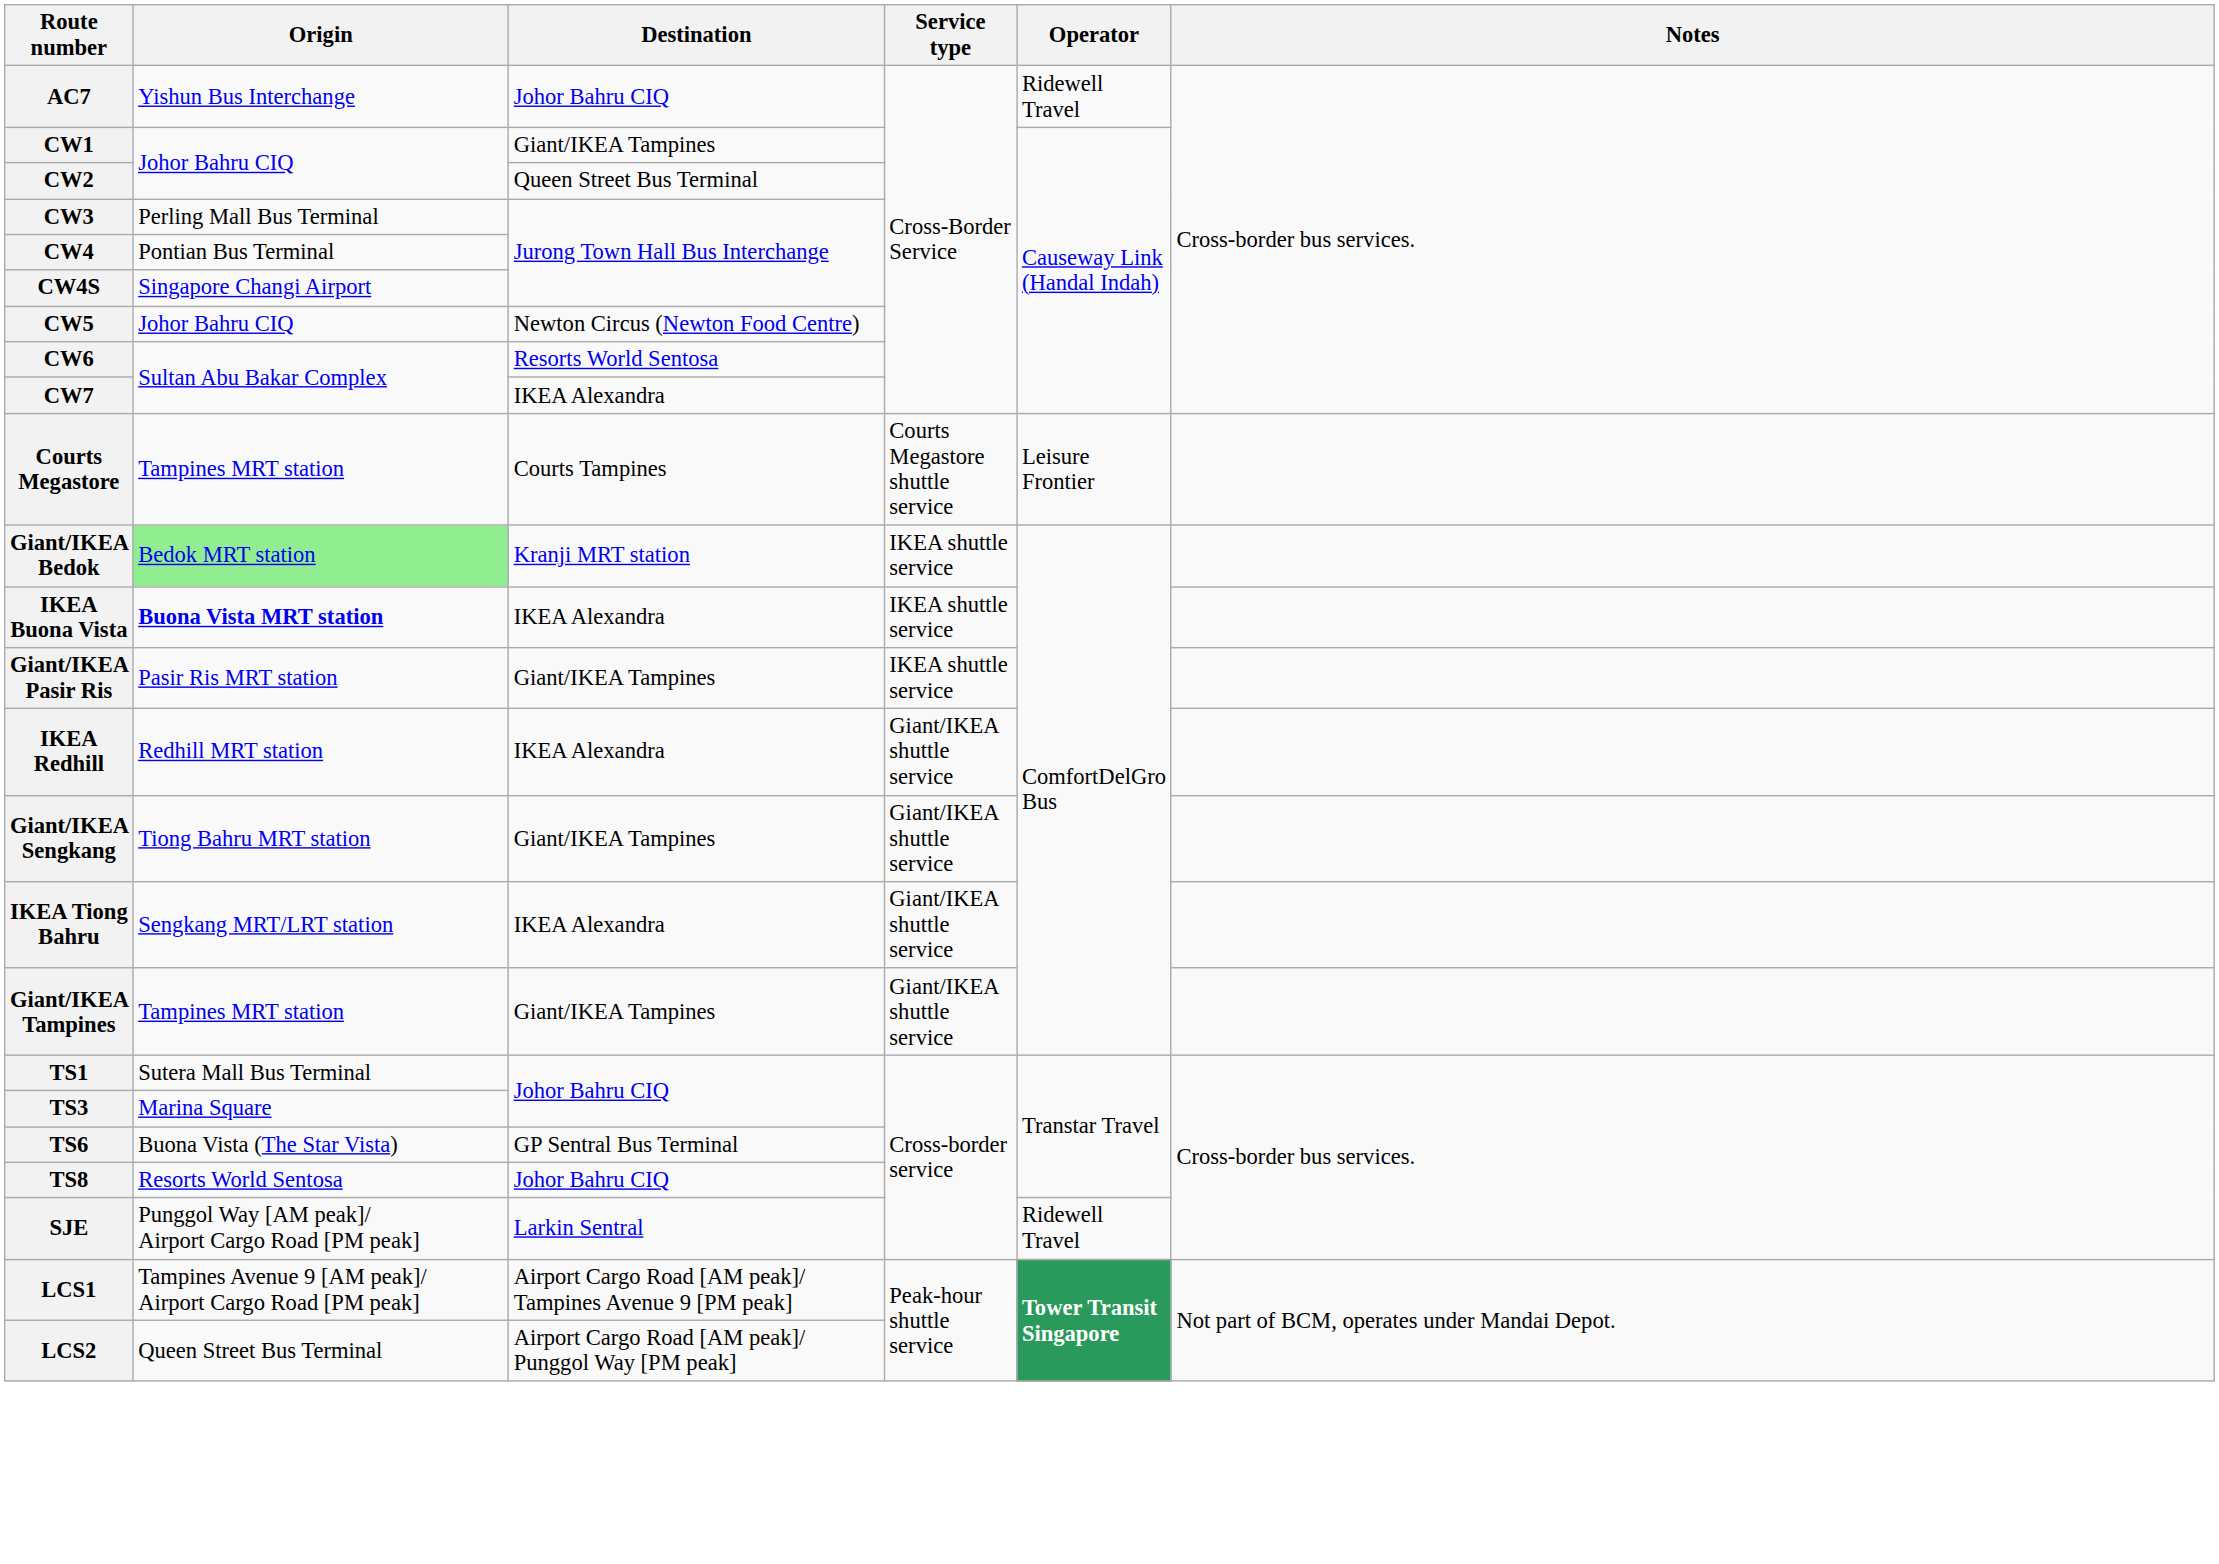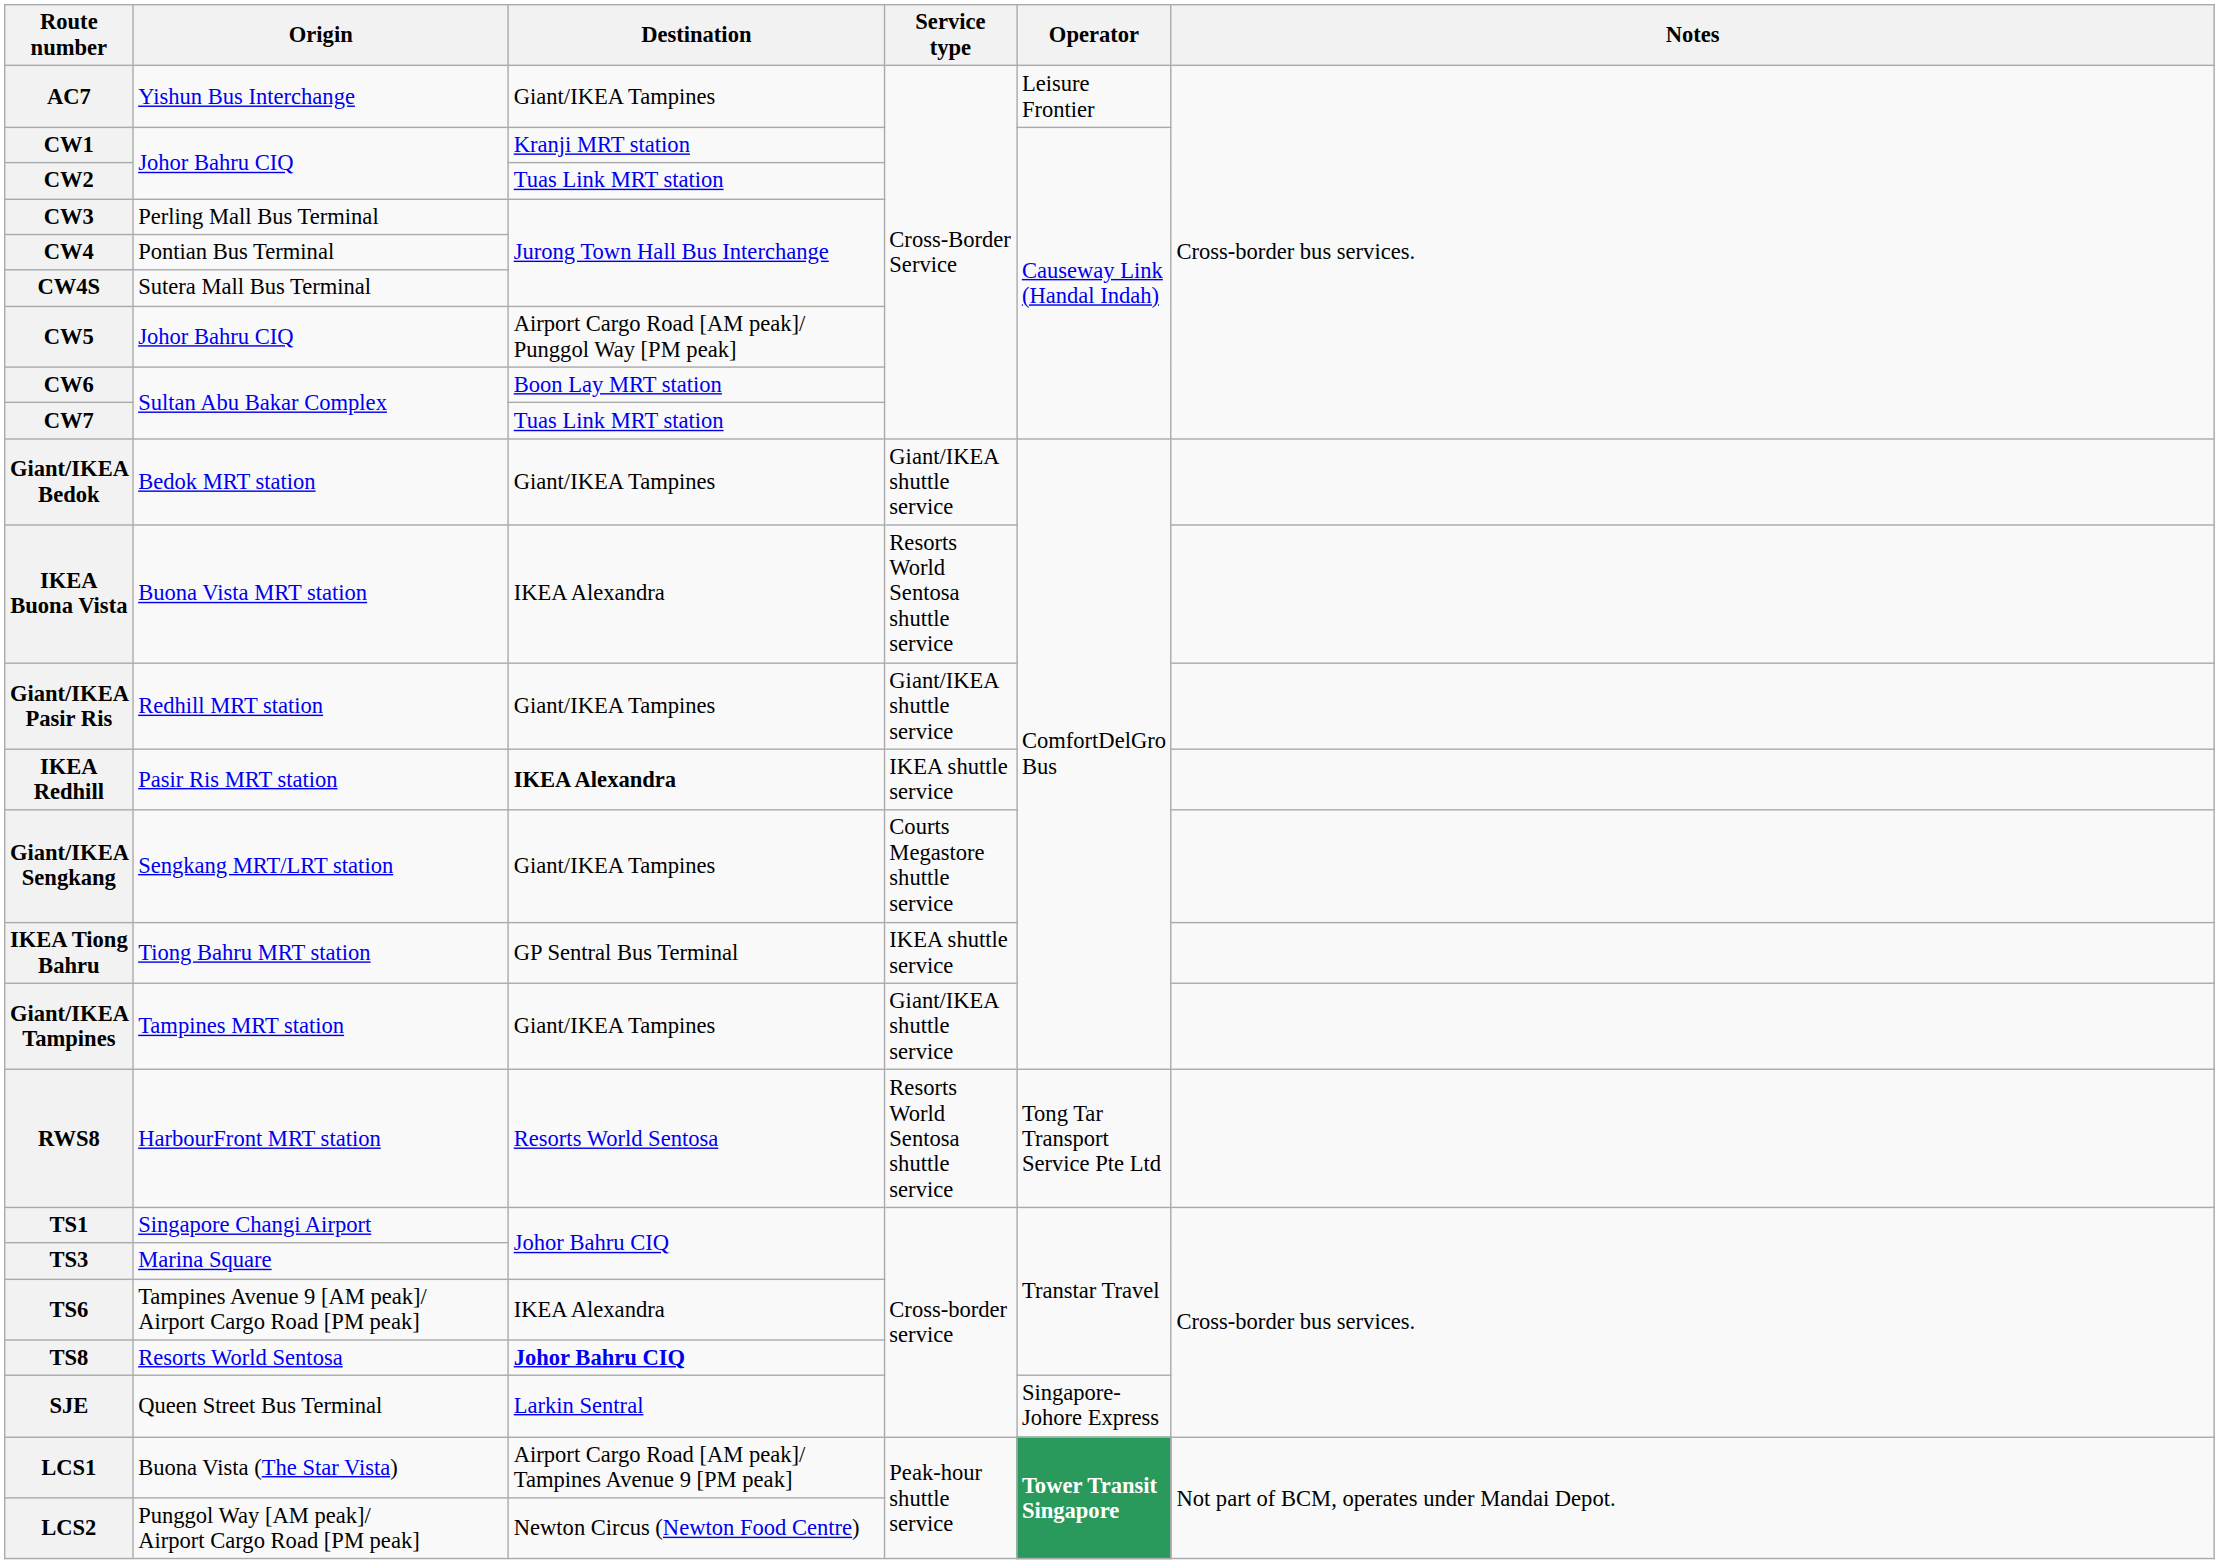 <table class="wikitable">
 <tr>
 <th style="width:4%;">Route<br>number</th>
 <th style="width:17%;">Origin</th>
 <th style="width:17%;">Destination</th>
 <th style="width:6%;">Service<br>type</th>
 <th style="width:5%;">Operator</th>
 <th>Notes</th>
 </tr>
 <tr>
 <th>AC7</th>
 <td><a href='#'>Yishun Bus Interchange</a></td>
-<td><a href='#'>Johor Bahru CIQ</a></td>
+<td>Giant/IKEA Tampines</td>
 <td rowspan="9">Cross-Border Service</td>
-<td>Ridewell Travel</td>
+<td>Leisure Frontier</td>
 <td rowspan="9">Cross-border bus services.</td>
 </tr>
 <tr>
 <th>CW1</th>
 <td rowspan="2"><a href='#'>Johor Bahru CIQ</a></td>
-<td>Giant/IKEA Tampines</td>
+<td><a href='#'>Kranji MRT station</a></td>
 <td rowspan="8"><a href='#'>Causeway Link (Handal Indah)</a></td>
 </tr>
 <tr>
 <th>CW2</th>
-<td>Queen Street Bus Terminal</td>
+<td><a href='#'>Tuas Link MRT station</a></td>
 </tr>
 <tr>
 <th>CW3</th>
 <td>Perling Mall Bus Terminal</td>
 <td rowspan="3"><a href='#'>Jurong Town Hall Bus Interchange</a></td>
 </tr>
 <tr>
 <th>CW4</th>
 <td>Pontian Bus Terminal</td>
 </tr>
 <tr>
 <th>CW4S</th>
-<td><a href='#'>Singapore Changi Airport</a></td>
+<td>Sutera Mall Bus Terminal</td>
 </tr>
 <tr>
 <th>CW5</th>
 <td><a href='#'>Johor Bahru CIQ</a></td>
-<td>Newton Circus (<a href='#'>Newton Food Centre</a>)</td>
+<td>Airport Cargo Road [AM peak]/<br>Punggol Way [PM peak]</td>
 </tr>
 <tr>
 <th>CW6</th>
 <td rowspan="2"><a href='#'>Sultan Abu Bakar Complex</a></td>
-<td><a href='#'>Resorts World Sentosa</a></td>
+<td><a href='#'>Boon Lay MRT station</a></td>
 </tr>
 <tr>
 <th>CW7</th>
-<td>IKEA Alexandra</td>
-</tr>
-<tr>
-<th>Courts Megastore</th>
-<td><a href='#'>Tampines MRT station</a></td>
-<td>Courts Tampines</td>
-<td>Courts Megastore shuttle service</td>
-<td>Leisure Frontier</td>
-<td></td>
+<td><a href='#'>Tuas Link MRT station</a></td>
 </tr>
 <tr>
 <th>Giant/IKEA Bedok</th>
-<td style="background: lightgreen;"><a href='#'>Bedok MRT station</a></td>
-<td><a href='#'>Kranji MRT station</a></td>
-<td>IKEA shuttle service</td>
+<td><a href='#'>Bedok MRT station</a></td>
+<td>Giant/IKEA Tampines</td>
+<td>Giant/IKEA shuttle service</td>
 <td rowspan=7>ComfortDelGro Bus</td>
 <td></td>
 </tr>
 <tr>
 <th>IKEA Buona Vista</th>
-<td><strong><a href='#'>Buona Vista MRT station</a></strong></td>
+<td><a href='#'>Buona Vista MRT station</a></td>
 <td>IKEA Alexandra</td>
-<td>IKEA shuttle service</td>
+<td>Resorts World Sentosa shuttle service</td>
 <td></td>
 </tr>
 <tr>
 <th>Giant/IKEA Pasir Ris</th>
-<td><a href='#'>Pasir Ris MRT station</a></td>
-<td>Giant/IKEA Tampines</td>
-<td>IKEA shuttle service</td>
-<td></td>
-</tr>
-<tr>
-<th>IKEA Redhill</th>
 <td><a href='#'>Redhill MRT station</a></td>
-<td>IKEA Alexandra</td>
-<td>Giant/IKEA shuttle service</td>
-<td></td>
-</tr>
-<tr>
-<th>Giant/IKEA Sengkang</th>
-<td><a href='#'>Tiong Bahru MRT station</a></td>
 <td>Giant/IKEA Tampines</td>
 <td>Giant/IKEA shuttle service</td>
 <td></td>
 </tr>
 <tr>
+<th>IKEA Redhill</th>
+<td><a href='#'>Pasir Ris MRT station</a></td>
+<td><strong>IKEA Alexandra</strong></td>
+<td>IKEA shuttle service</td>
+<td></td>
+</tr>
+<tr>
+<th>Giant/IKEA Sengkang</th>
+<td><a href='#'>Sengkang MRT/LRT station</a></td>
+<td>Giant/IKEA Tampines</td>
+<td>Courts Megastore shuttle service</td>
+<td></td>
+</tr>
+<tr>
 <th>IKEA Tiong Bahru</th>
-<td><a href='#'>Sengkang MRT/LRT station</a></td>
-<td>IKEA Alexandra</td>
-<td>Giant/IKEA shuttle service</td>
+<td><a href='#'>Tiong Bahru MRT station</a></td>
+<td>GP Sentral Bus Terminal</td>
+<td>IKEA shuttle service</td>
 <td></td>
 </tr>
 <tr>
 <th>Giant/IKEA Tampines</th>
 <td><a href='#'>Tampines MRT station</a></td>
 <td>Giant/IKEA Tampines</td>
 <td>Giant/IKEA shuttle service</td>
 <td></td>
 </tr>
 <tr>
+<th>RWS8</th>
+<td><a href='#'>HarbourFront MRT station</a></td>
+<td><a href='#'>Resorts World Sentosa</a></td>
+<td>Resorts World Sentosa shuttle service</td>
+<td>Tong Tar Transport Service Pte Ltd</td>
+<td></td>
+</tr>
+<tr>
 <th>TS1</th>
-<td>Sutera Mall Bus Terminal</td>
+<td><a href='#'>Singapore Changi Airport</a></td>
 <td rowspan="2"><a href='#'>Johor Bahru CIQ</a></td>
 <td rowspan="5">Cross-border service</td>
 <td rowspan=4>Transtar Travel</td>
 <td rowspan="5">Cross-border bus services.</td>
 </tr>
 <tr>
 <th>TS3</th>
 <td><a href='#'>Marina Square</a></td>
 </tr>
 <tr>
 <th>TS6</th>
-<td>Buona Vista (<a href='#'>The Star Vista</a>)</td>
-<td>GP Sentral Bus Terminal</td>
+<td>Tampines Avenue 9 [AM peak]/<br>Airport Cargo Road [PM peak]</td>
+<td>IKEA Alexandra</td>
 </tr>
 <tr>
 <th>TS8</th>
 <td><a href='#'>Resorts World Sentosa</a></td>
-<td><a href='#'>Johor Bahru CIQ</a></td>
+<td><strong><a href='#'>Johor Bahru CIQ</a></strong></td>
 </tr>
 <tr>
 <th>SJE</th>
-<td>Punggol Way [AM peak]/<br>Airport Cargo Road [PM peak]</td>
+<td>Queen Street Bus Terminal</td>
 <td><a href='#'>Larkin Sentral</a></td>
-<td>Ridewell Travel</td>
+<td>Singapore-Johore Express</td>
 </tr>
 <tr>
 <th>LCS1</th>
-<td>Tampines Avenue 9 [AM peak]/<br>Airport Cargo Road [PM peak]</td>
+<td>Buona Vista (<a href='#'>The Star Vista</a>)</td>
 <td>Airport Cargo Road [AM peak]/<br>Tampines Avenue 9 [PM peak]</td>
 <td rowspan=2>Peak-hour shuttle service</td>
 <td rowspan=2 style="background-color:#29995c; color: white"><strong>Tower Transit Singapore</strong></td>
 <td rowspan=2>Not part of BCM, operates under Mandai Depot.</td>
 </tr>
 <tr>
 <th>LCS2</th>
-<td>Queen Street Bus Terminal</td>
-<td>Airport Cargo Road [AM peak]/<br>Punggol Way [PM peak]</td>
+<td>Punggol Way [AM peak]/<br>Airport Cargo Road [PM peak]</td>
+<td>Newton Circus (<a href='#'>Newton Food Centre</a>)</td>
 </tr>
 </table>
